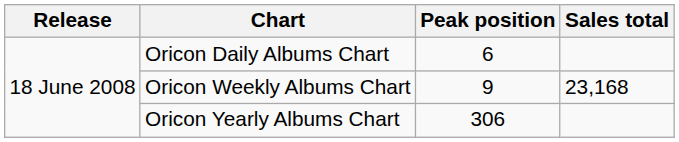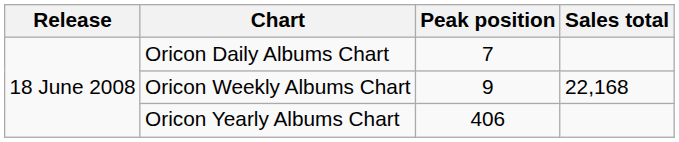 <table class="wikitable">
 <tr>
 <th>Release</th>
 <th>Chart</th>
 <th>Peak position</th>
 <th>Sales total</th>
 </tr>
 <tr>
 <td rowspan="3">18 June 2008</td>
 <td>Oricon Daily Albums Chart</td>
-<td align="center">6</td>
+<td align="center">7</td>
 <td></td>
 </tr>
 <tr>
 <td>Oricon Weekly Albums Chart</td>
 <td align="center">9</td>
-<td>23,168</td>
+<td>22,168</td>
 </tr>
 <tr>
 <td>Oricon Yearly Albums Chart</td>
-<td align="center">306</td>
+<td align="center">406</td>
 <td></td>
 </tr>
 </table>
